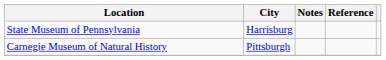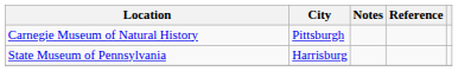 <table class="wikitable">
 <tr>
 <th Width="350">Location</th>
 <th>City</th>
 <th>Notes</th>
 <th>Reference</th>
 <th></th>
 </tr>
 <tr>
+<td><a href='#'>Carnegie Museum of Natural History</a></td>
+<td><a href='#'>Pittsburgh</a></td>
+<td></td>
+<td></td>
+<td></td>
+</tr>
+<tr>
 <td><a href='#'>State Museum of Pennsylvania</a></td>
 <td><a href='#'>Harrisburg</a></td>
 <td></td>
 <td></td>
 <td></td>
 </tr>
 <tr>
-<td><a href='#'>Carnegie Museum of Natural History</a></td>
-<td><a href='#'>Pittsburgh</a></td>
-<td></td>
-<td></td>
-<td></td>
-</tr>
-<tr>
 </tr>
 </table>
